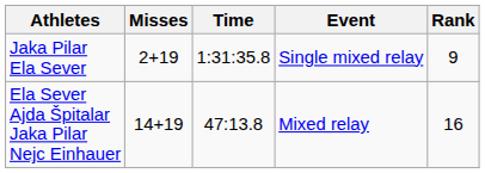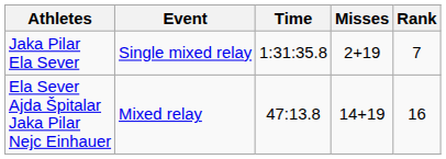 <table class="wikitable" style="font-size:90%">
 <tr>
 <th>Athletes</th>
+<th>Event</th>
+<th>Time</th>
 <th>Misses</th>
-<th>Time</th>
-<th>Event</th>
 <th>Rank</th>
 </tr>
 <tr align=center>
 <td align=left><a href='#'>Jaka Pilar</a><br><a href='#'>Ela Sever</a></td>
+<td align=left><a href='#'>Single mixed relay</a></td>
+<td>1:31:35.8</td>
 <td>2+19</td>
-<td>1:31:35.8</td>
-<td align=left><a href='#'>Single mixed relay</a></td>
-<td>9</td>
+<td>7</td>
 </tr>
 <tr align=center>
 <td align=left><a href='#'>Ela Sever</a><br><a href='#'>Ajda Špitalar</a><br><a href='#'>Jaka Pilar</a><br><a href='#'>Nejc Einhauer</a></td>
+<td align=left><a href='#'>Mixed relay</a></td>
+<td>47:13.8</td>
 <td>14+19</td>
-<td>47:13.8</td>
-<td align=left><a href='#'>Mixed relay</a></td>
 <td>16</td>
 </tr>
 </table>
